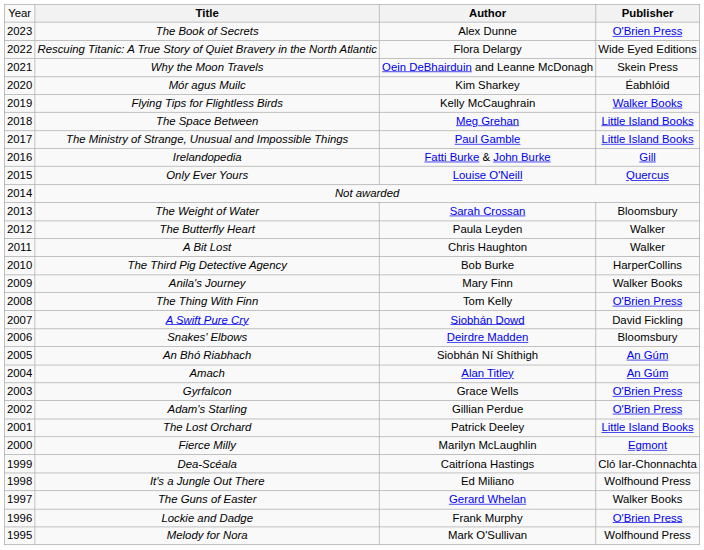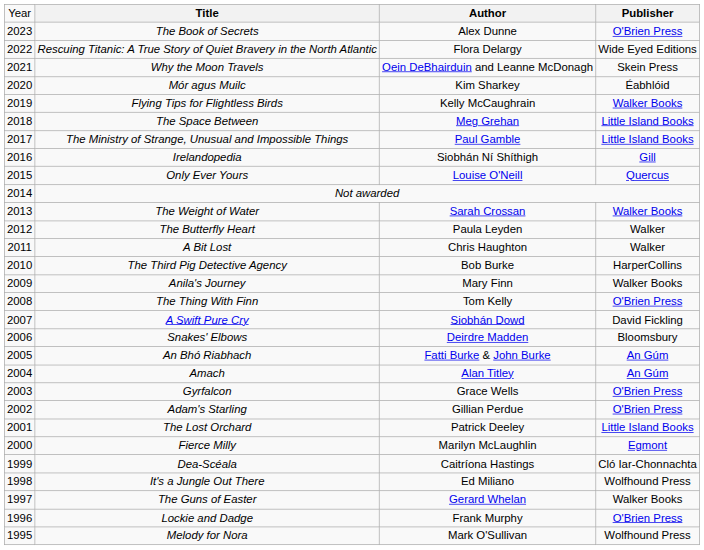 <table class="wikitable" style="text-align:center;">
 <tr>
 <td>Year</td>
 <th>Title</th>
 <th>Author</th>
 <th>Publisher</th>
 </tr>
 <tr>
 <td>2023</td>
 <td><em>The Book of Secrets</em></td>
 <td>Alex Dunne</td>
 <td><a href='#'>O'Brien Press</a></td>
 </tr>
 <tr>
 <td>2022</td>
 <td><em>Rescuing Titanic: A True Story of Quiet Bravery in the North Atlantic</em></td>
 <td>Flora Delargy</td>
 <td>Wide Eyed Editions</td>
 </tr>
 <tr>
 <td>2021</td>
 <td><em>Why the Moon Travels</em></td>
 <td><a href='#'>Oein DeBhairduin</a> and Leanne McDonagh</td>
 <td>Skein Press</td>
 </tr>
 <tr>
 <td>2020</td>
 <td><em>Mór agus Muilc</em></td>
 <td>Kim Sharkey</td>
 <td>Éabhlóid</td>
 </tr>
 <tr>
 <td>2019</td>
 <td><em>Flying Tips for Flightless Birds</em></td>
 <td>Kelly McCaughrain</td>
 <td><a href='#'>Walker Books</a></td>
 </tr>
 <tr>
 <td>2018</td>
 <td><em>The Space Between</em></td>
 <td><a href='#'>Meg Grehan</a></td>
 <td><a href='#'>Little Island Books</a></td>
 </tr>
 <tr>
 <td>2017</td>
 <td><em> The Ministry of Strange, Unusual and Impossible Things</em></td>
 <td><a href='#'>Paul Gamble</a></td>
 <td><a href='#'>Little Island Books</a></td>
 </tr>
 <tr>
 <td>2016</td>
 <td><em> Irelandopedia</em></td>
-<td><a href='#'>Fatti Burke</a> & <a href='#'>John Burke</a></td>
+<td>Siobhán Ní Shíthigh</td>
 <td><a href='#'>Gill</a></td>
 </tr>
 <tr>
 <td>2015</td>
 <td><em>Only Ever Yours</em></td>
 <td><a href='#'>Louise O'Neill</a></td>
 <td><a href='#'>Quercus</a></td>
 </tr>
 <tr>
 <td>2014</td>
 <td colspan="3"><em>Not awarded</em></td>
 </tr>
 <tr>
 <td>2013</td>
 <td><em>The Weight of Water</em></td>
 <td><a href='#'>Sarah Crossan</a></td>
-<td>Bloomsbury</td>
+<td><a href='#'>Walker Books</a></td>
 </tr>
 <tr>
 <td>2012</td>
 <td><em>The Butterfly Heart</em></td>
 <td>Paula Leyden</td>
 <td>Walker</td>
 </tr>
 <tr>
 <td>2011</td>
 <td><em>A Bit Lost</em></td>
 <td>Chris Haughton</td>
 <td>Walker</td>
 </tr>
 <tr>
 <td>2010</td>
 <td><em>The Third Pig Detective Agency</em></td>
 <td>Bob Burke</td>
 <td>HarperCollins</td>
 </tr>
 <tr>
 <td>2009</td>
 <td><em>Anila's Journey</em></td>
 <td>Mary Finn</td>
 <td>Walker Books</td>
 </tr>
 <tr>
 <td>2008</td>
 <td><em>The Thing With Finn</em></td>
 <td>Tom Kelly</td>
 <td><a href='#'>O'Brien Press</a></td>
 </tr>
 <tr>
 <td>2007</td>
 <td><em><a href='#'>A Swift Pure Cry</a></em></td>
 <td><a href='#'>Siobhán Dowd</a></td>
 <td>David Fickling</td>
 </tr>
 <tr>
 <td>2006</td>
 <td><em>Snakes' Elbows</em></td>
 <td><a href='#'>Deirdre Madden</a></td>
 <td>Bloomsbury</td>
 </tr>
 <tr>
 <td>2005</td>
 <td><em>An Bhó Riabhach</em></td>
-<td>Siobhán Ní Shíthigh</td>
+<td><a href='#'>Fatti Burke</a> & <a href='#'>John Burke</a></td>
 <td><a href='#'>An Gúm</a></td>
 </tr>
 <tr>
 <td>2004</td>
 <td><em>Amach</em></td>
 <td><a href='#'>Alan Titley</a></td>
 <td><a href='#'>An Gúm</a></td>
 </tr>
 <tr>
 <td>2003</td>
 <td><em>Gyrfalcon</em></td>
 <td>Grace Wells</td>
 <td><a href='#'>O'Brien Press</a></td>
 </tr>
 <tr>
 <td>2002</td>
 <td><em>Adam's Starling</em></td>
 <td>Gillian Perdue</td>
 <td><a href='#'>O'Brien Press</a></td>
 </tr>
 <tr>
 <td>2001</td>
 <td><em>The Lost Orchard</em></td>
 <td>Patrick Deeley</td>
 <td><a href='#'>Little Island Books</a></td>
 </tr>
 <tr>
 <td>2000</td>
 <td><em>Fierce Milly</em></td>
 <td>Marilyn McLaughlin</td>
 <td><a href='#'>Egmont</a></td>
 </tr>
 <tr>
 <td>1999</td>
 <td><em>Dea-Scéala</em></td>
 <td>Caitríona Hastings</td>
 <td>Cló Iar-Chonnachta</td>
 </tr>
 <tr>
 <td>1998</td>
 <td><em>It's a Jungle Out There</em></td>
 <td>Ed Miliano</td>
 <td>Wolfhound Press</td>
 </tr>
 <tr>
 <td>1997</td>
 <td><em>The Guns of Easter</em></td>
 <td><a href='#'>Gerard Whelan</a></td>
 <td>Walker Books</td>
 </tr>
 <tr>
 <td>1996</td>
 <td><em>Lockie and Dadge</em></td>
 <td>Frank Murphy</td>
 <td><a href='#'>O'Brien Press</a></td>
 </tr>
 <tr>
 <td>1995</td>
 <td><em>Melody for Nora</em></td>
 <td>Mark O'Sullivan</td>
 <td>Wolfhound Press</td>
 </tr>
 </table>
